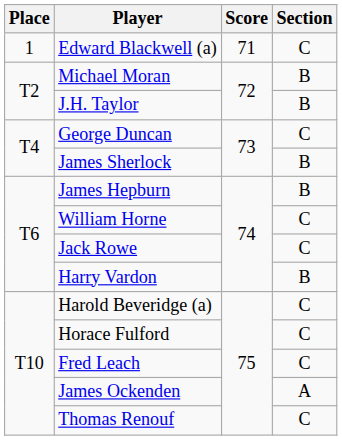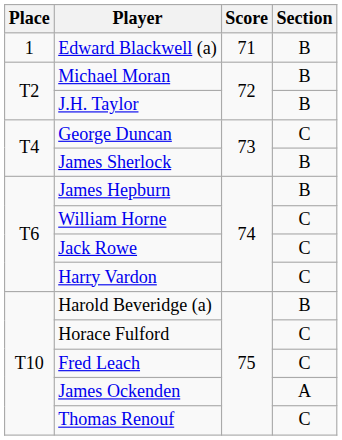 <table class=wikitable>
 <tr>
 <th>Place</th>
 <th>Player</th>
 <th>Score</th>
 <th>Section</th>
 </tr>
 <tr>
 <td align=center>1</td>
 <td> <a href='#'>Edward Blackwell</a> (a)</td>
 <td align=center>71</td>
-<td align=center>C</td>
+<td align=center>B</td>
 </tr>
 <tr>
 <td rowspan=2 align=center>T2</td>
 <td> <a href='#'>Michael Moran</a></td>
 <td rowspan=2 align=center>72</td>
 <td align=center>B</td>
 </tr>
 <tr>
 <td> <a href='#'>J.H. Taylor</a></td>
 <td align=center>B</td>
 </tr>
 <tr>
 <td rowspan=2 align=center>T4</td>
 <td> <a href='#'>George Duncan</a></td>
 <td rowspan=2 align=center>73</td>
 <td align=center>C</td>
 </tr>
 <tr>
 <td> <a href='#'>James Sherlock</a></td>
 <td align=center>B</td>
 </tr>
 <tr>
 <td rowspan=4 align=center>T6</td>
 <td> <a href='#'>James Hepburn</a></td>
 <td rowspan=4 align=center>74</td>
 <td align=center>B</td>
 </tr>
 <tr>
 <td> <a href='#'>William Horne</a></td>
 <td align=center>C</td>
 </tr>
 <tr>
 <td> <a href='#'>Jack Rowe</a></td>
 <td align=center>C</td>
 </tr>
 <tr>
 <td> <a href='#'>Harry Vardon</a></td>
-<td align=center>B</td>
+<td align=center>C</td>
 </tr>
 <tr>
 <td rowspan=5 align=center>T10</td>
 <td> Harold Beveridge (a)</td>
 <td rowspan=5 align=center>75</td>
-<td align=center>C</td>
+<td align=center>B</td>
 </tr>
 <tr>
 <td> Horace Fulford</td>
 <td align=center>C</td>
 </tr>
 <tr>
 <td> <a href='#'>Fred Leach</a></td>
 <td align=center>C</td>
 </tr>
 <tr>
 <td> <a href='#'>James Ockenden</a></td>
 <td align=center>A</td>
 </tr>
 <tr>
 <td> <a href='#'>Thomas Renouf</a></td>
 <td align=center>C</td>
 </tr>
 </table>
